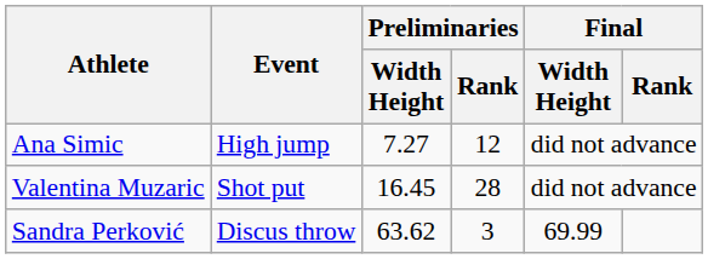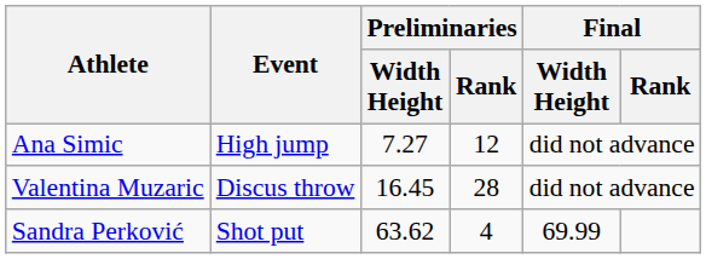 <table class=wikitable style="font-size:90%;">
 <tr>
 <th rowspan="2">Athlete</th>
 <th rowspan="2">Event</th>
 <th colspan="2">Preliminaries</th>
 <th colspan="2">Final</th>
 </tr>
 <tr>
 <th>Width<br>Height</th>
 <th>Rank</th>
 <th>Width<br>Height</th>
 <th>Rank</th>
 </tr>
 <tr style="border-top: single;">
 <td><a href='#'>Ana Simic</a></td>
 <td><a href='#'>High jump</a></td>
 <td align=center>7.27</td>
 <td align=center>12</td>
 <td align=center colspan=2>did not advance</td>
 </tr>
 <tr style="border-top: single;">
 <td><a href='#'>Valentina Muzaric</a></td>
-<td><a href='#'>Shot put</a></td>
+<td><a href='#'>Discus throw</a></td>
 <td align=center>16.45</td>
 <td align=center>28</td>
 <td align=center colspan=2>did not advance</td>
 </tr>
 <tr style="border-top: single;">
 <td><a href='#'>Sandra Perković</a></td>
-<td><a href='#'>Discus throw</a></td>
+<td><a href='#'>Shot put</a></td>
 <td align=center>63.62</td>
-<td align=center>3</td>
+<td align=center>4</td>
 <td align=center>69.99</td>
 <td align=center></td>
 </tr>
 </table>
